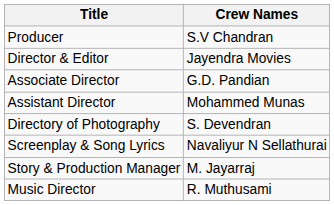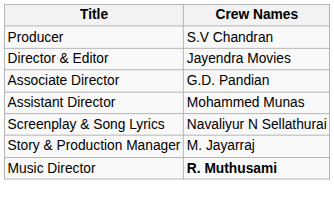 <table class="wikitable">
 <tr>
 <th>Title</th>
 <th>Crew Names</th>
 </tr>
 <tr>
 <td>Producer</td>
 <td>S.V Chandran</td>
 </tr>
 <tr>
 <td>Director & Editor</td>
 <td>Jayendra Movies</td>
 </tr>
 <tr>
 <td>Associate Director</td>
 <td>G.D. Pandian</td>
 </tr>
 <tr>
 <td>Assistant Director</td>
 <td>Mohammed Munas</td>
 </tr>
 <tr>
-<td>Directory of Photography</td>
-<td>S. Devendran</td>
-</tr>
-<tr>
 <td>Screenplay & Song Lyrics</td>
 <td>Navaliyur N Sellathurai</td>
 </tr>
 <tr>
 <td>Story & Production Manager</td>
 <td>M. Jayarraj</td>
 </tr>
 <tr>
 <td>Music Director</td>
-<td>R. Muthusami</td>
+<td><strong>R. Muthusami</strong></td>
 </tr>
 </table>
